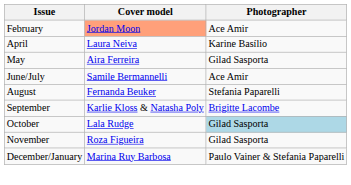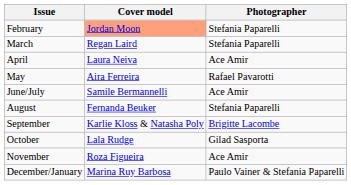 <table class="sortable wikitable">
 <tr>
 <th>Issue</th>
 <th>Cover model</th>
 <th>Photographer</th>
 </tr>
 <tr>
 <td>February</td>
 <td style="background: lightsalmon;"><a href='#'>Jordan Moon</a></td>
-<td>Ace Amir</td>
+<td>Stefania Paparelli</td>
+</tr>
+<tr>
+<td>March</td>
+<td><a href='#'>Regan Laird</a></td>
+<td>Stefania Paparelli</td>
 </tr>
 <tr>
 <td>April</td>
 <td><a href='#'>Laura Neiva</a></td>
-<td>Karine Basílio</td>
+<td>Ace Amir</td>
 </tr>
 <tr>
 <td>May</td>
 <td><a href='#'>Aira Ferreira</a></td>
-<td>Gilad Sasporta</td>
+<td>Rafael Pavarotti</td>
 </tr>
 <tr>
 <td>June/July</td>
 <td><a href='#'>Samile Bermannelli</a></td>
 <td>Ace Amir</td>
 </tr>
 <tr>
 <td>August</td>
 <td><a href='#'>Fernanda Beuker</a></td>
 <td>Stefania Paparelli</td>
 </tr>
 <tr>
 <td>September</td>
 <td><a href='#'>Karlie Kloss</a> & <a href='#'>Natasha Poly</a></td>
 <td><a href='#'>Brigitte Lacombe</a></td>
 </tr>
 <tr>
 <td>October</td>
 <td><a href='#'>Lala Rudge</a></td>
-<td style="background: lightblue;">Gilad Sasporta</td>
+<td>Gilad Sasporta</td>
 </tr>
 <tr>
 <td>November</td>
 <td><a href='#'>Roza Figueira</a></td>
-<td>Gilad Sasporta</td>
+<td>Ace Amir</td>
 </tr>
 <tr>
 <td>December/January</td>
 <td><a href='#'>Marina Ruy Barbosa</a></td>
 <td>Paulo Vainer & Stefania Paparelli</td>
 </tr>
 </table>
